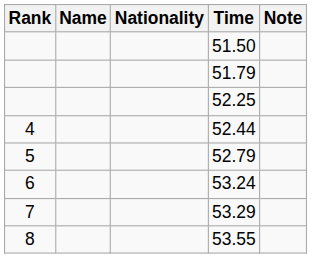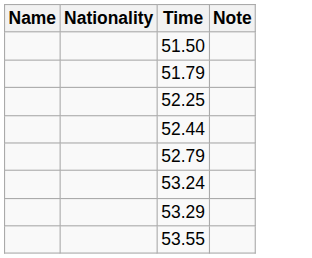 <table class="wikitable sortable" style="text-align:center">
 <tr>
-<th>Rank</th>
 <th>Name</th>
 <th>Nationality</th>
 <th>Time</th>
 <th>Note</th>
 </tr>
 <tr>
-<td></td>
 <td align=left></td>
 <td align=left></td>
 <td>51.50</td>
 <td></td>
 </tr>
 <tr>
-<td></td>
 <td align=left></td>
 <td align=left></td>
 <td>51.79</td>
 <td></td>
 </tr>
 <tr>
-<td></td>
 <td align=left></td>
 <td align=left></td>
 <td>52.25</td>
 <td></td>
 </tr>
 <tr>
-<td>4</td>
 <td align=left></td>
 <td align=left></td>
 <td>52.44</td>
 <td></td>
 </tr>
 <tr>
-<td>5</td>
 <td align=left></td>
 <td align=left></td>
 <td>52.79</td>
 <td></td>
 </tr>
 <tr>
-<td>6</td>
 <td align=left></td>
 <td align=left></td>
 <td>53.24</td>
 <td></td>
 </tr>
 <tr>
-<td>7</td>
 <td align=left></td>
 <td align=left></td>
 <td>53.29</td>
 <td></td>
 </tr>
 <tr>
-<td>8</td>
 <td align=left></td>
 <td align=left></td>
 <td>53.55</td>
 <td></td>
 </tr>
 </table>
